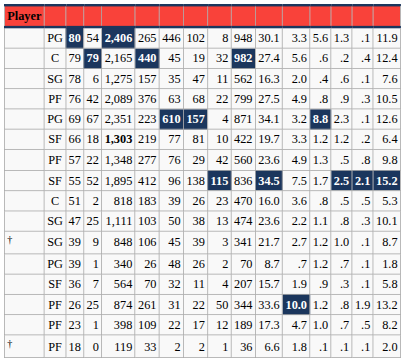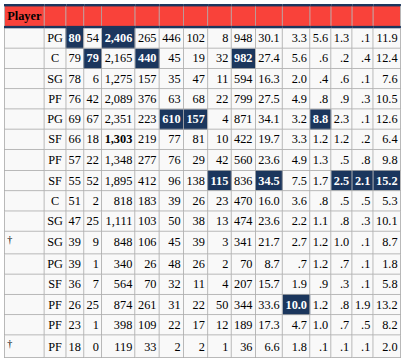 <table class="wikitable sortable" style="font-size: 95%; text-align:right;">
 <tr>
 <th style="background:#F9423A; color:#010101; border-top:#1B365D 3px solid; border-bottom:#1B365D 3px solid;">Player</th>
 <th style="background:#F9423A; color:#010101; border-top:#1B365D 3px solid; border-bottom:#1B365D 3px solid;"></th>
 <th style="background:#F9423A; color:#010101; border-top:#1B365D 3px solid; border-bottom:#1B365D 3px solid;"></th>
 <th style="background:#F9423A; color:#010101; border-top:#1B365D 3px solid; border-bottom:#1B365D 3px solid;"></th>
 <th style="background:#F9423A; color:#010101; border-top:#1B365D 3px solid; border-bottom:#1B365D 3px solid;"></th>
 <th style="background:#F9423A; color:#010101; border-top:#1B365D 3px solid; border-bottom:#1B365D 3px solid;"></th>
 <th style="background:#F9423A; color:#010101; border-top:#1B365D 3px solid; border-bottom:#1B365D 3px solid;"></th>
 <th style="background:#F9423A; color:#010101; border-top:#1B365D 3px solid; border-bottom:#1B365D 3px solid;"></th>
 <th style="background:#F9423A; color:#010101; border-top:#1B365D 3px solid; border-bottom:#1B365D 3px solid;"></th>
 <th style="background:#F9423A; color:#010101; border-top:#1B365D 3px solid; border-bottom:#1B365D 3px solid;"></th>
 <th style="background:#F9423A; color:#010101; border-top:#1B365D 3px solid; border-bottom:#1B365D 3px solid;"></th>
 <th style="background:#F9423A; color:#010101; border-top:#1B365D 3px solid; border-bottom:#1B365D 3px solid;"></th>
 <th style="background:#F9423A; color:#010101; border-top:#1B365D 3px solid; border-bottom:#1B365D 3px solid;"></th>
 <th style="background:#F9423A; color:#010101; border-top:#1B365D 3px solid; border-bottom:#1B365D 3px solid;"></th>
 <th style="background:#F9423A; color:#010101; border-top:#1B365D 3px solid; border-bottom:#1B365D 3px solid;"></th>
 <th style="background:#F9423A; color:#010101; border-top:#1B365D 3px solid; border-bottom:#1B365D 3px solid;"></th>
 </tr>
 <tr>
 <td style="text-align:left;"></td>
 <td style="text-align:center;">PG</td>
 <td style="background:#1B365D; color:#FFFFFF;"><strong>80</strong></td>
 <td>54</td>
 <td style="background:#1B365D; color:#FFFFFF;"><strong>2,406</strong></td>
 <td>265</td>
 <td>446</td>
 <td>102</td>
 <td>8</td>
 <td>948</td>
 <td>30.1</td>
 <td>3.3</td>
 <td>5.6</td>
 <td>1.3</td>
 <td>.1</td>
 <td>11.9</td>
 </tr>
 <tr>
 <td style="text-align:left;"></td>
 <td style="text-align:center;">C</td>
 <td>79</td>
 <td style="background:#1B365D; color:#FFFFFF;"><strong>79</strong></td>
 <td>2,165</td>
 <td style="background:#1B365D; color:#FFFFFF;"><strong>440</strong></td>
 <td>45</td>
 <td>19</td>
 <td>32</td>
 <td style="background:#1B365D; color:#FFFFFF;"><strong>982</strong></td>
 <td>27.4</td>
 <td>5.6</td>
 <td>.6</td>
 <td>.2</td>
 <td>.4</td>
 <td>12.4</td>
 </tr>
 <tr>
 <td style="text-align:left;"></td>
 <td style="text-align:center;">SG</td>
 <td>78</td>
 <td>6</td>
 <td>1,275</td>
 <td>157</td>
 <td>35</td>
 <td>47</td>
 <td>11</td>
-<td>562</td>
+<td>594</td>
 <td>16.3</td>
 <td>2.0</td>
 <td>.4</td>
 <td>.6</td>
 <td>.1</td>
 <td>7.6</td>
 </tr>
 <tr>
 <td style="text-align:left;"></td>
 <td style="text-align:center;">PF</td>
 <td>76</td>
 <td>42</td>
 <td>2,089</td>
 <td>376</td>
 <td>63</td>
 <td>68</td>
 <td>22</td>
 <td>799</td>
 <td>27.5</td>
 <td>4.9</td>
 <td>.8</td>
 <td>.9</td>
 <td>.3</td>
 <td>10.5</td>
 </tr>
 <tr>
 <td style="text-align:left;"></td>
 <td style="text-align:center;">PG</td>
 <td>69</td>
 <td>67</td>
 <td>2,351</td>
 <td>223</td>
 <td style="background:#1B365D; color:#FFFFFF;"><strong>610</strong></td>
 <td style="background:#1B365D; color:#FFFFFF;"><strong>157</strong></td>
 <td>4</td>
 <td>871</td>
 <td>34.1</td>
 <td>3.2</td>
 <td style="background:#1B365D; color:#FFFFFF;"><strong>8.8</strong></td>
 <td>2.3</td>
 <td>.1</td>
 <td>12.6</td>
 </tr>
 <tr>
 <td style="text-align:left;"></td>
 <td style="text-align:center;">SF</td>
 <td>66</td>
 <td>18</td>
 <td><strong>1,303</strong></td>
 <td>219</td>
 <td>77</td>
 <td>81</td>
 <td>10</td>
 <td>422</td>
 <td>19.7</td>
 <td>3.3</td>
 <td>1.2</td>
 <td>1.2</td>
 <td>.2</td>
 <td>6.4</td>
 </tr>
 <tr>
 <td style="text-align:left;"></td>
 <td style="text-align:center;">PF</td>
 <td>57</td>
 <td>22</td>
 <td>1,348</td>
 <td>277</td>
 <td>76</td>
 <td>29</td>
 <td>42</td>
 <td>560</td>
 <td>23.6</td>
 <td>4.9</td>
 <td>1.3</td>
 <td>.5</td>
 <td>.8</td>
 <td>9.8</td>
 </tr>
 <tr>
 <td style="text-align:left;"></td>
 <td style="text-align:center;">SF</td>
 <td>55</td>
 <td>52</td>
 <td>1,895</td>
 <td>412</td>
 <td>96</td>
 <td>138</td>
 <td style="background:#1B365D; color:#FFFFFF;"><strong>115</strong></td>
 <td>836</td>
 <td style="background:#1B365D; color:#FFFFFF;"><strong>34.5</strong></td>
 <td>7.5</td>
 <td>1.7</td>
 <td style="background:#1B365D; color:#FFFFFF;"><strong>2.5</strong></td>
 <td style="background:#1B365D; color:#FFFFFF;"><strong>2.1</strong></td>
 <td style="background:#1B365D; color:#FFFFFF;"><strong>15.2</strong></td>
 </tr>
 <tr>
 <td style="text-align:left;"></td>
 <td style="text-align:center;">C</td>
 <td>51</td>
 <td>2</td>
 <td>818</td>
 <td>183</td>
 <td>39</td>
 <td>26</td>
 <td>23</td>
 <td>470</td>
 <td>16.0</td>
 <td>3.6</td>
 <td>.8</td>
 <td>.5</td>
 <td>.5</td>
 <td>5.3</td>
 </tr>
 <tr>
 <td style="text-align:left;"></td>
 <td style="text-align:center;">SG</td>
 <td>47</td>
 <td>25</td>
 <td>1,111</td>
 <td>103</td>
 <td>50</td>
 <td>38</td>
 <td>13</td>
 <td>474</td>
 <td>23.6</td>
 <td>2.2</td>
 <td>1.1</td>
 <td>.8</td>
 <td>.3</td>
 <td>10.1</td>
 </tr>
 <tr>
 <td style="text-align:left;"><sup>†</sup></td>
 <td style="text-align:center;">SG</td>
 <td>39</td>
 <td>9</td>
 <td>848</td>
 <td>106</td>
 <td>45</td>
 <td>39</td>
 <td>3</td>
 <td>341</td>
 <td>21.7</td>
 <td>2.7</td>
 <td>1.2</td>
 <td>1.0</td>
 <td>.1</td>
 <td>8.7</td>
 </tr>
 <tr>
 <td style="text-align:left;"></td>
 <td style="text-align:center;">PG</td>
 <td>39</td>
 <td>1</td>
 <td>340</td>
 <td>26</td>
 <td>48</td>
 <td>26</td>
 <td>2</td>
 <td>70</td>
 <td>8.7</td>
 <td>.7</td>
 <td>1.2</td>
 <td>.7</td>
 <td>.1</td>
 <td>1.8</td>
 </tr>
 <tr>
 <td style="text-align:left;"></td>
 <td style="text-align:center;">SF</td>
 <td>36</td>
 <td>7</td>
 <td>564</td>
 <td>70</td>
 <td>32</td>
 <td>11</td>
 <td>4</td>
 <td>207</td>
 <td>15.7</td>
 <td>1.9</td>
 <td>.9</td>
 <td>.3</td>
 <td>.1</td>
 <td>5.8</td>
 </tr>
 <tr>
 <td style="text-align:left;"></td>
 <td style="text-align:center;">PF</td>
 <td>26</td>
 <td>25</td>
 <td>874</td>
 <td>261</td>
 <td>31</td>
 <td>22</td>
 <td>50</td>
 <td>344</td>
 <td>33.6</td>
 <td style="background:#1B365D; color:#FFFFFF;"><strong>10.0</strong></td>
 <td>1.2</td>
 <td>.8</td>
 <td>1.9</td>
 <td>13.2</td>
 </tr>
 <tr>
 <td style="text-align:left;"></td>
 <td style="text-align:center;">PF</td>
 <td>23</td>
 <td>1</td>
 <td>398</td>
 <td>109</td>
 <td>22</td>
 <td>17</td>
 <td>12</td>
 <td>189</td>
 <td>17.3</td>
 <td>4.7</td>
 <td>1.0</td>
 <td>.7</td>
 <td>.5</td>
 <td>8.2</td>
 </tr>
 <tr>
 <td style="text-align:left;"><sup>†</sup></td>
 <td style="text-align:center;">PF</td>
 <td>18</td>
 <td>0</td>
 <td>119</td>
 <td>33</td>
 <td>2</td>
 <td>2</td>
 <td>1</td>
 <td>36</td>
 <td>6.6</td>
 <td>1.8</td>
 <td>.1</td>
 <td>.1</td>
 <td>.1</td>
 <td>2.0</td>
 </tr>
 </table>
